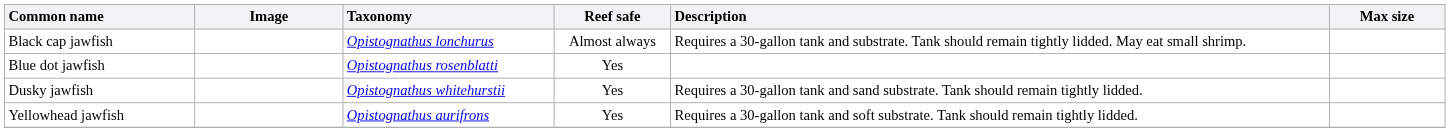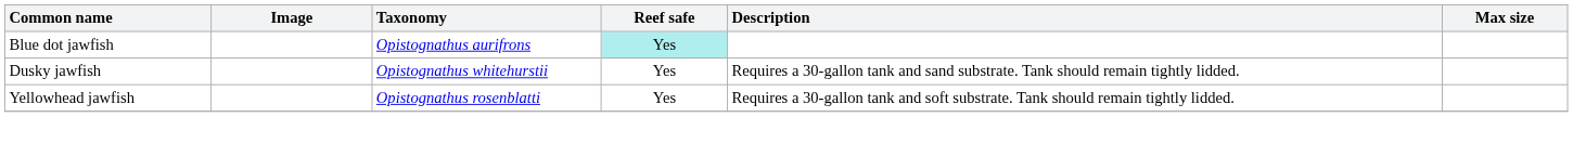 <table class="sortable collapsible" cellpadding="4" width="100%" border="1" style="border:1px solid #aaa; border-collapse:collapse">
 <tr>
 <th align="left" style="background:#F2F3F4" width="170px">Common name</th>
 <th style="background:#F2F3F4" width="130px" class="unsortable">Image</th>
 <th align="left" style="background:#F2F3F4" width="190px">Taxonomy</th>
 <th style="background:#F2F3F4" width="100px">Reef safe</th>
 <th align="left" style="background:#F2F3F4" width="610px" class="unsortable">Description</th>
 <th style="background:#F2F3F4" width="100px">Max size</th>
 </tr>
 <tr>
-<td>Black cap jawfish</td>
-<td></td>
-<td><em><a href='#'>Opistognathus lonchurus</a></em></td>
-<td align="center">Almost always</td>
-<td>Requires a 30-gallon tank and  substrate. Tank should remain tightly lidded. May eat small shrimp.</td>
-<td align="center"></td>
-</tr>
-<tr>
 <td>Blue dot jawfish</td>
 <td></td>
-<td><em><a href='#'>Opistognathus rosenblatti</a></em></td>
-<td align="center">Yes</td>
+<td><em><a href='#'>Opistognathus aurifrons</a></em></td>
+<td align="center" style="background: paleturquoise;">Yes</td>
 <td></td>
 <td align="center"></td>
 </tr>
 <tr>
 <td>Dusky jawfish</td>
 <td></td>
 <td><em><a href='#'>Opistognathus whitehurstii</a></em></td>
 <td align="center">Yes</td>
 <td>Requires a 30-gallon tank and   sand substrate. Tank should remain tightly lidded.</td>
 <td align="center"></td>
 </tr>
 <tr>
 <td>Yellowhead jawfish</td>
 <td></td>
-<td><em><a href='#'>Opistognathus aurifrons</a></em></td>
+<td><em><a href='#'>Opistognathus rosenblatti</a></em></td>
 <td align="center">Yes</td>
 <td>Requires a 30-gallon tank and   soft substrate. Tank should remain tightly lidded.</td>
 <td align="center"></td>
 </tr>
 <tr>
 </tr>
 </table>
